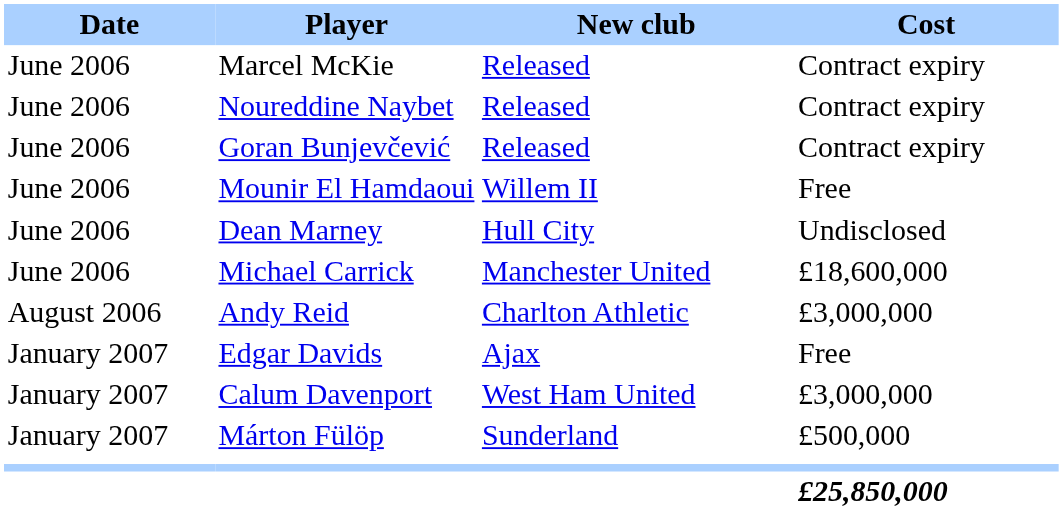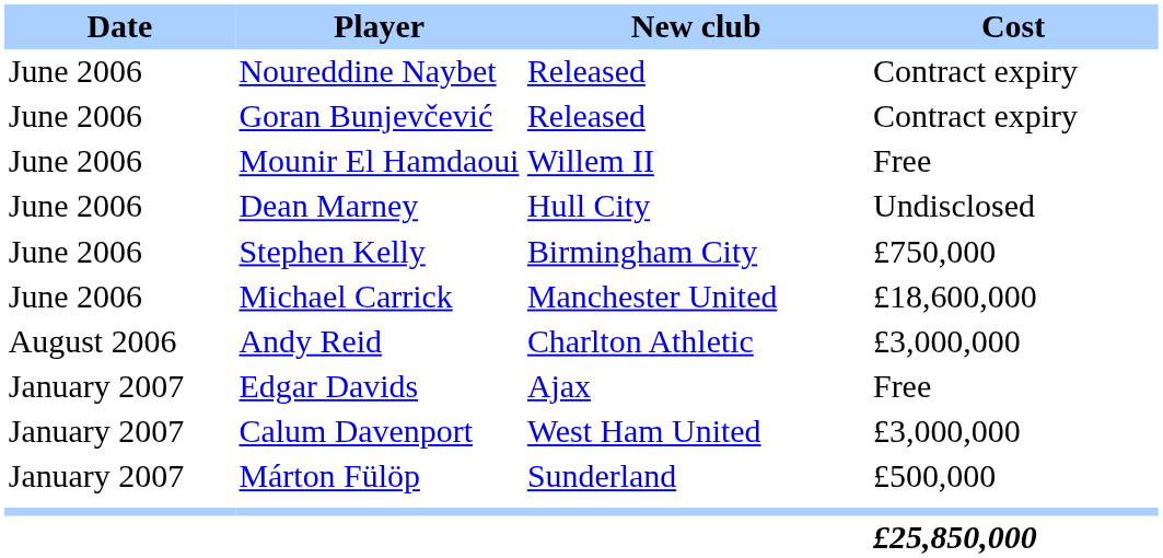 <table border="0" cellspacing="0" cellpadding="2">
 <tr bgcolor=AAD0FF>
 <th width=20%>Date</th>
 <th width=25%>Player</th>
 <th width=30%>New club</th>
 <th width=29%>Cost</th>
-</tr>
-<tr>
-<td>June 2006</td>
-<td> Marcel McKie</td>
-<td><a href='#'>Released</a></td>
-<td>Contract expiry</td>
 </tr>
 <tr>
 <td>June 2006</td>
 <td> <a href='#'>Noureddine Naybet</a></td>
 <td><a href='#'>Released</a></td>
 <td>Contract expiry</td>
 </tr>
 <tr>
 <td>June 2006</td>
 <td> <a href='#'>Goran Bunjevčević</a></td>
 <td><a href='#'>Released</a></td>
 <td>Contract expiry</td>
 </tr>
 <tr>
 <td>June 2006</td>
 <td> <a href='#'>Mounir El Hamdaoui</a></td>
 <td> <a href='#'>Willem II</a></td>
 <td>Free</td>
 </tr>
 <tr>
 <td>June 2006</td>
 <td> <a href='#'>Dean Marney</a></td>
 <td> <a href='#'>Hull City</a></td>
 <td>Undisclosed</td>
+</tr>
+<tr>
+<td>June 2006</td>
+<td> <a href='#'>Stephen Kelly</a></td>
+<td> <a href='#'>Birmingham City</a></td>
+<td>£750,000</td>
 </tr>
 <tr>
 <td>June 2006</td>
 <td> <a href='#'>Michael Carrick</a></td>
 <td> <a href='#'>Manchester United</a></td>
 <td>£18,600,000</td>
 </tr>
 <tr>
 <td>August 2006</td>
 <td> <a href='#'>Andy Reid</a></td>
 <td> <a href='#'>Charlton Athletic</a></td>
 <td>£3,000,000</td>
 </tr>
 <tr>
 <td>January 2007</td>
 <td> <a href='#'>Edgar Davids</a></td>
 <td> <a href='#'>Ajax</a></td>
 <td>Free</td>
 </tr>
 <tr>
 <td>January 2007</td>
 <td> <a href='#'>Calum Davenport</a></td>
 <td> <a href='#'>West Ham United</a></td>
 <td>£3,000,000</td>
 </tr>
 <tr>
 <td>January 2007</td>
 <td> <a href='#'>Márton Fülöp</a></td>
 <td> <a href='#'>Sunderland</a></td>
 <td>£500,000</td>
 </tr>
 <tr>
 <td></td>
 </tr>
 <tr bgcolor=AAD0FF>
 <th width=20%></th>
 <th width=25%></th>
 <th width=30%></th>
 <th width=20%></th>
 </tr>
 <tr>
 <td></td>
 <td></td>
 <td></td>
 <td><strong><em>£25,850,000</em></strong></td>
 </tr>
 </table>
